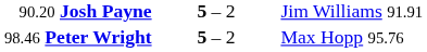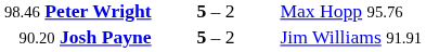 <table style="text-align:center">
 <tr>
 <th width=223></th>
 <th width=100></th>
 <th width=223></th>
 </tr>
 <tr>
+<td align=right><small>98.46</small> <strong><a href='#'>Peter Wright</a></strong> </td>
+<td><strong>5</strong> – 2</td>
+<td align=left> <a href='#'>Max Hopp</a> <small>95.76</small></td>
+</tr>
+<tr>
 <td align=right><small>90.20</small>  <strong><a href='#'>Josh Payne</a></strong> </td>
 <td><strong>5</strong> – 2</td>
 <td align=left> <a href='#'>Jim Williams</a> <small>91.91</small></td>
 </tr>
-<tr>
-<td align=right><small>98.46</small> <strong><a href='#'>Peter Wright</a></strong> </td>
-<td><strong>5</strong> – 2</td>
-<td align=left> <a href='#'>Max Hopp</a> <small>95.76</small></td>
-</tr>
 </table>
